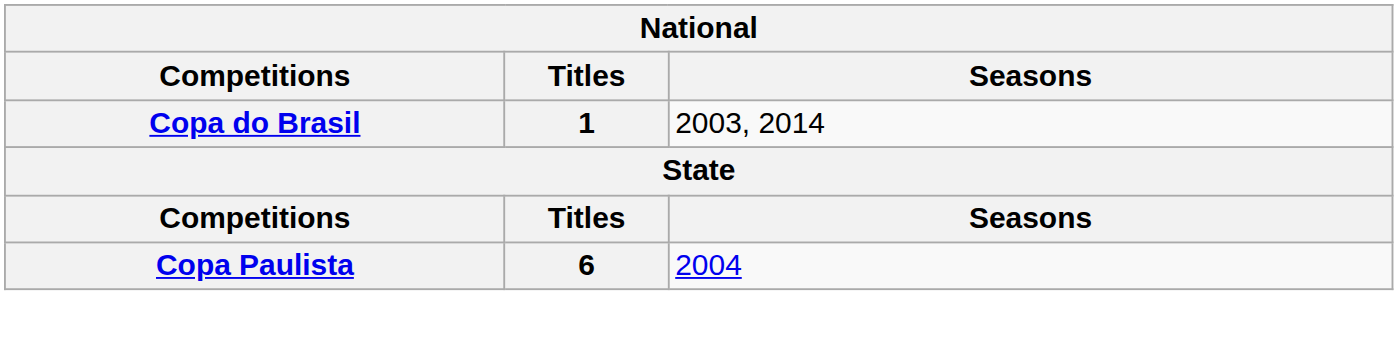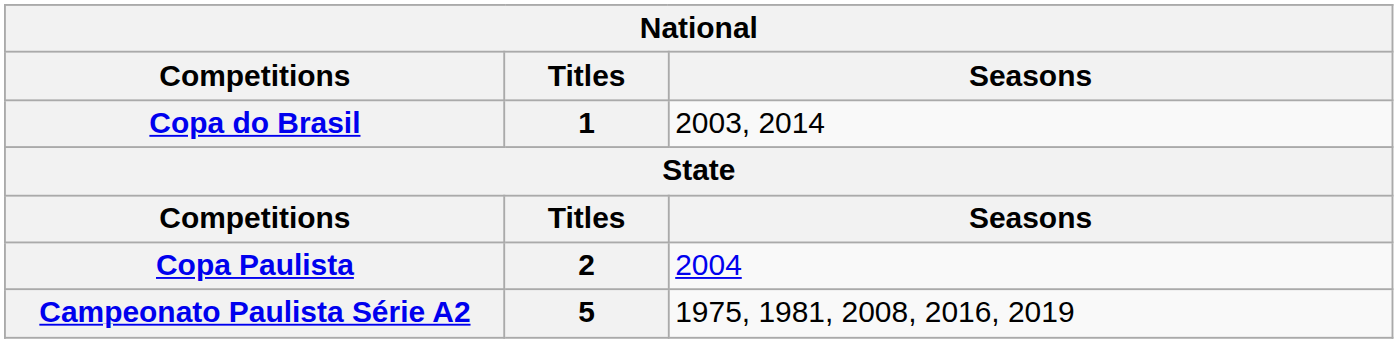 <table class="wikitable">
 <tr>
 <th colspan="3">National</th>
 </tr>
 <tr>
 <th style="width:260px">Competitions</th>
 <th style="width:80px">Titles</th>
 <th style="width:380px">Seasons</th>
 </tr>
 <tr>
 <th style="text-align:center"><a href='#'>Copa do Brasil</a></th>
 <th style="text-align:center"><strong>1</strong></th>
 <td align="left">2003, 2014</td>
 </tr>
 <tr>
 <th colspan="3">State</th>
 </tr>
 <tr>
 <th>Competitions</th>
 <th>Titles</th>
 <th>Seasons</th>
 </tr>
 <tr>
 <th style="text-align:center"><a href='#'>Copa Paulista</a></th>
-<th style="text-align:center"><strong>6</strong></th>
+<th style="text-align:center"><strong>2</strong></th>
 <td align="left"><a href='#'>2004</a></td>
 </tr>
+<tr>
+<th style="text-align:center"><a href='#'>Campeonato Paulista Série A2</a></th>
+<th style="text-align:center"><strong>5</strong></th>
+<td align="left">1975, 1981, 2008, 2016, 2019</td>
+</tr>
 </table>
